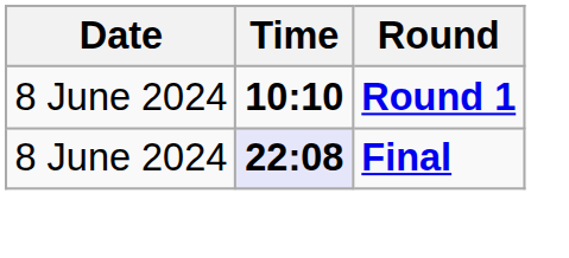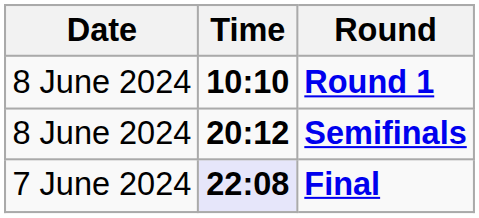 <table class="wikitable">
 <tr>
 <th>Date</th>
 <th>Time</th>
 <th>Round</th>
 </tr>
 <tr>
 <td>8 June 2024</td>
 <td><strong>10:10</strong></td>
 <td><strong><a href='#'>Round 1</a></strong></td>
 </tr>
 <tr>
 <td>8 June 2024</td>
+<td><strong>20:12</strong></td>
+<td><strong><a href='#'>Semifinals</a></strong></td>
+</tr>
+<tr>
+<td>7 June 2024</td>
 <td style="background: lavender;"><strong>22:08</strong></td>
 <td><strong><a href='#'>Final</a></strong></td>
 </tr>
 </table>
